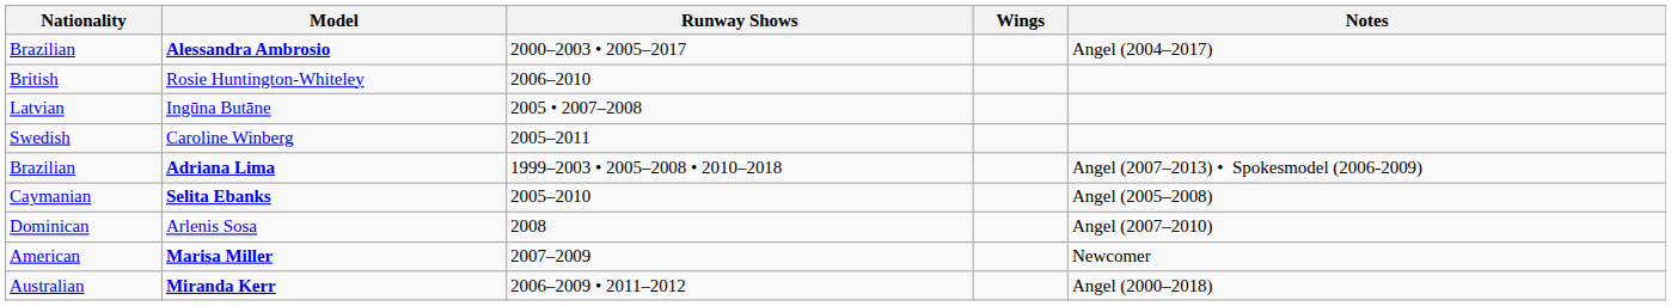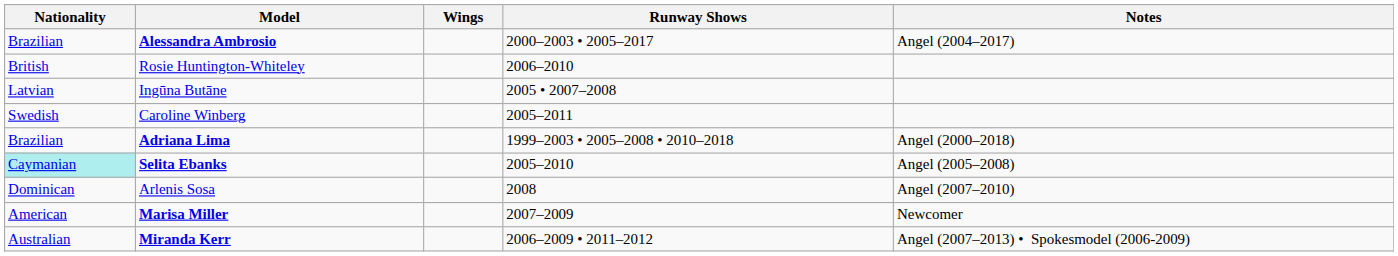 <table class="sortable wikitable"  style="font-size:85%; width:100%;">
 <tr>
 <th style="text-align:center;">Nationality<br></th>
 <th style="text-align:center;">Model<br></th>
+<th style="text-align:center;">Wings<br></th>
 <th style="text-align:center;">Runway Shows<br></th>
-<th style="text-align:center;">Wings<br></th>
 <th style="text-align:center;">Notes</th>
 </tr>
 <tr>
 <td> <a href='#'>Brazilian</a></td>
 <td><strong><a href='#'>Alessandra Ambrosio</a></strong></td>
+<td></td>
 <td>2000–2003 • 2005–2017</td>
-<td></td>
 <td> Angel (2004–2017)</td>
 </tr>
 <tr>
 <td> <a href='#'>British</a></td>
 <td><a href='#'>Rosie Huntington-Whiteley</a></td>
+<td></td>
 <td>2006–2010</td>
-<td></td>
 <td></td>
 </tr>
 <tr>
 <td> <a href='#'>Latvian</a></td>
 <td><a href='#'>Ingūna Butāne</a></td>
+<td></td>
 <td>2005 • 2007–2008</td>
-<td></td>
 <td></td>
 </tr>
 <tr>
 <td> <a href='#'>Swedish</a></td>
 <td><a href='#'>Caroline Winberg</a></td>
+<td></td>
 <td>2005–2011</td>
-<td></td>
 <td></td>
 </tr>
 <tr>
 <td> <a href='#'>Brazilian</a></td>
 <td><strong><a href='#'>Adriana Lima</a></strong></td>
+<td></td>
 <td>1999–2003 • 2005–2008 • 2010–2018</td>
-<td></td>
-<td> Angel (2007–2013) •  Spokesmodel (2006-2009)</td>
+<td> Angel (2000–2018)</td>
 </tr>
 <tr>
-<td> <a href='#'>Caymanian</a></td>
+<td style="background: paleturquoise;"> <a href='#'>Caymanian</a></td>
 <td><strong><a href='#'>Selita Ebanks</a></strong></td>
+<td></td>
 <td>2005–2010</td>
-<td></td>
 <td> Angel (2005–2008)</td>
 </tr>
 <tr>
 <td> <a href='#'>Dominican</a></td>
 <td><a href='#'>Arlenis Sosa</a></td>
+<td></td>
 <td>2008</td>
-<td></td>
 <td> Angel (2007–2010)</td>
 </tr>
 <tr>
 <td> <a href='#'>American</a></td>
 <td><strong><a href='#'>Marisa Miller</a></strong></td>
+<td></td>
 <td>2007–2009</td>
-<td></td>
 <td>Newcomer</td>
 </tr>
 <tr>
 <td> <a href='#'>Australian</a></td>
 <td><strong><a href='#'>Miranda Kerr</a></strong></td>
+<td></td>
 <td>2006–2009 • 2011–2012</td>
-<td></td>
-<td> Angel (2000–2018)</td>
+<td> Angel (2007–2013) •  Spokesmodel (2006-2009)</td>
 </tr>
 </table>
